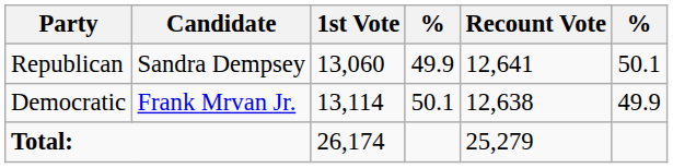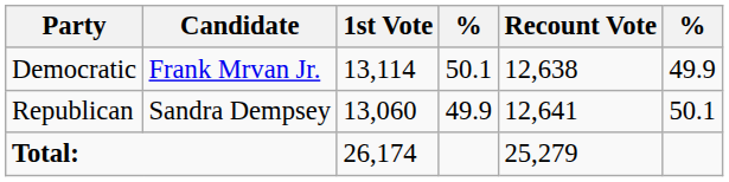 <table class="wikitable">
 <tr>
 <th>Party</th>
 <th>Candidate</th>
 <th>1st Vote</th>
 <th>%</th>
 <th>Recount Vote</th>
 <th>%</th>
 </tr>
 <tr>
+<td>Democratic</td>
+<td><a href='#'>Frank Mrvan Jr.</a></td>
+<td>13,114</td>
+<td>50.1</td>
+<td>12,638</td>
+<td>49.9</td>
+</tr>
+<tr>
 <td>Republican</td>
 <td>Sandra Dempsey</td>
 <td>13,060</td>
 <td>49.9</td>
 <td>12,641</td>
 <td>50.1</td>
-</tr>
-<tr>
-<td>Democratic</td>
-<td><a href='#'>Frank Mrvan Jr.</a></td>
-<td>13,114</td>
-<td>50.1</td>
-<td>12,638</td>
-<td>49.9</td>
 </tr>
 <tr>
 <td colspan="2"><strong>Total:</strong></td>
 <td>26,174</td>
 <td></td>
 <td>25,279</td>
 <td></td>
 </tr>
 </table>
